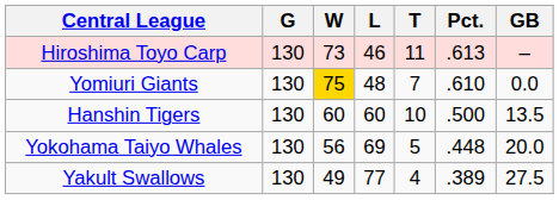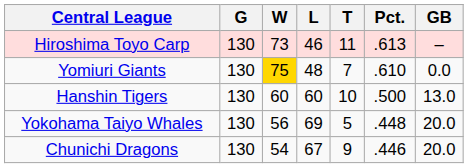 <table class="wikitable"  style="width:50%; text-align:center;">
 <tr>
 <th style="width:35%;"><a href='#'>Central League</a></th>
 <th style="width:5%;">G</th>
 <th style="width:5%;">W</th>
 <th style="width:5%;">L</th>
 <th style="width:5%;">T</th>
 <th style="width:7%;">Pct.</th>
 <th style="width:5%;">GB</th>
 </tr>
 <tr style="background:#fdd;">
 <td><a href='#'>Hiroshima Toyo Carp</a></td>
 <td>130</td>
 <td>73</td>
 <td>46</td>
 <td>11</td>
 <td>.613</td>
 <td>–</td>
 </tr>
 <tr align=center>
 <td><a href='#'>Yomiuri Giants</a></td>
 <td>130</td>
 <td style="background: gold;">75</td>
 <td>48</td>
 <td>7</td>
 <td>.610</td>
 <td>0.0</td>
 </tr>
 <tr align=center>
 <td><a href='#'>Hanshin Tigers</a></td>
 <td>130</td>
 <td>60</td>
 <td>60</td>
 <td>10</td>
 <td>.500</td>
-<td>13.5</td>
+<td>13.0</td>
 </tr>
 <tr align=center>
 <td><a href='#'>Yokohama Taiyo Whales</a></td>
 <td>130</td>
 <td>56</td>
 <td>69</td>
 <td>5</td>
 <td>.448</td>
 <td>20.0</td>
 </tr>
 <tr align=center>
-<td><a href='#'>Yakult Swallows</a></td>
+<td><a href='#'>Chunichi Dragons</a></td>
 <td>130</td>
-<td>49</td>
-<td>77</td>
-<td>4</td>
-<td>.389</td>
-<td>27.5</td>
+<td>54</td>
+<td>67</td>
+<td>9</td>
+<td>.446</td>
+<td>20.0</td>
 </tr>
 </table>
